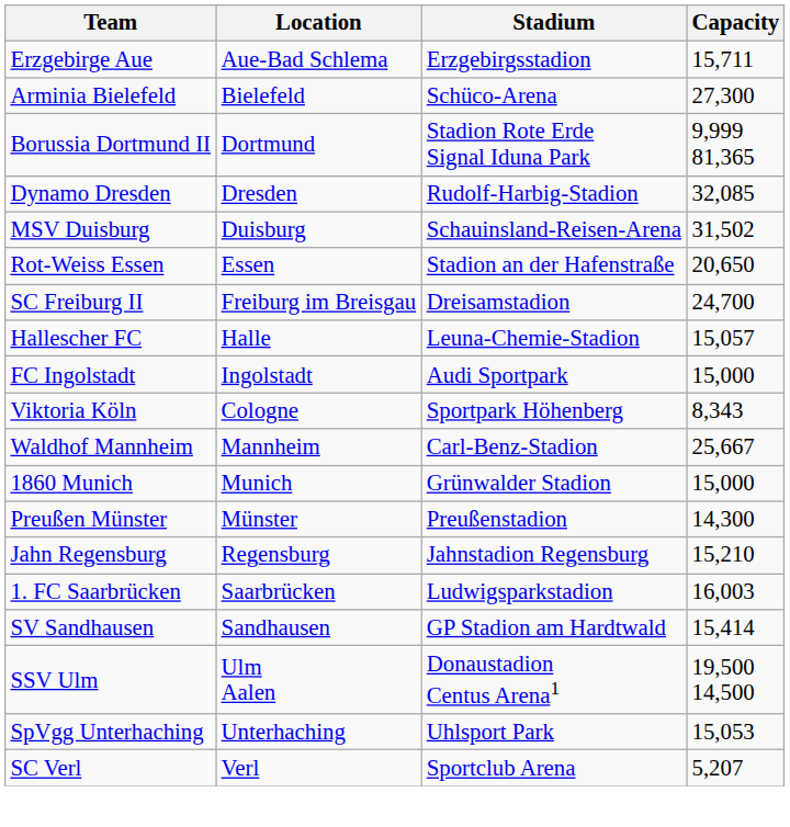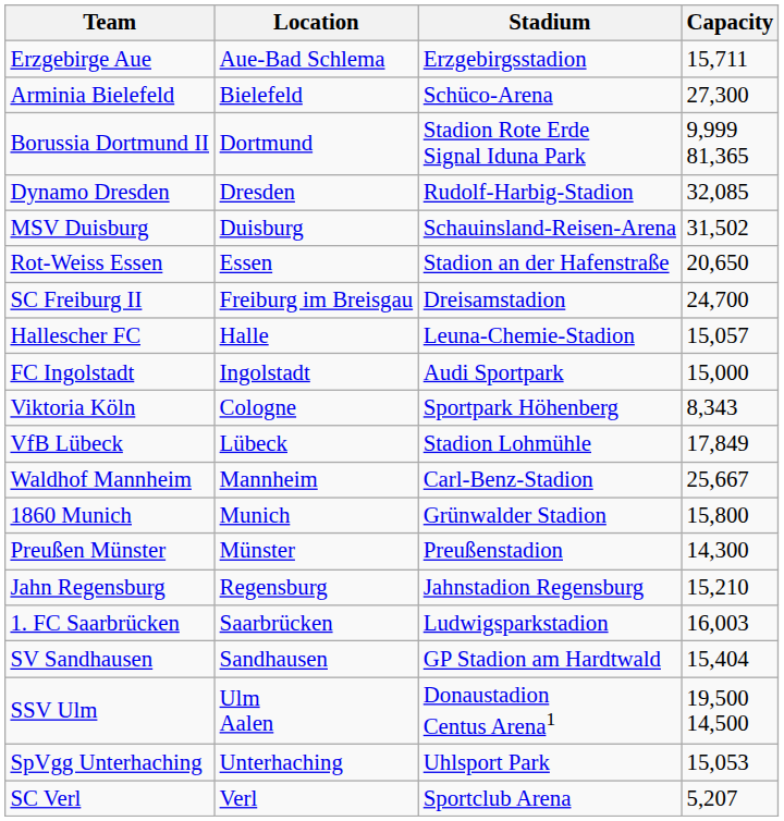 <table class="wikitable sortable" style="text-align:left;">
 <tr>
 <th>Team</th>
 <th>Location</th>
 <th>Stadium</th>
 <th>Capacity</th>
 </tr>
 <tr>
 <td data-sort-value="Aue"><a href='#'>Erzgebirge Aue</a></td>
 <td><a href='#'>Aue-Bad Schlema</a></td>
 <td><a href='#'>Erzgebirgsstadion</a></td>
 <td>15,711</td>
 </tr>
 <tr>
 <td data-sort-value="Bielefeld"><a href='#'>Arminia Bielefeld</a></td>
 <td><a href='#'>Bielefeld</a></td>
 <td><a href='#'>Schüco-Arena</a></td>
 <td>27,300</td>
 </tr>
 <tr>
 <td data-sort-value="Dortmund"><a href='#'>Borussia Dortmund II</a></td>
 <td><a href='#'>Dortmund</a></td>
 <td><a href='#'>Stadion Rote Erde</a><br><a href='#'>Signal Iduna Park</a></td>
 <td>9,999<br>81,365</td>
 </tr>
 <tr>
 <td data-sort-value="Dresden"><a href='#'>Dynamo Dresden</a></td>
 <td><a href='#'>Dresden</a></td>
 <td><a href='#'>Rudolf-Harbig-Stadion</a></td>
 <td>32,085</td>
 </tr>
 <tr>
 <td data-sort-value="Duisburg"><a href='#'>MSV Duisburg</a></td>
 <td><a href='#'>Duisburg</a></td>
 <td><a href='#'>Schauinsland-Reisen-Arena</a></td>
 <td>31,502</td>
 </tr>
 <tr>
 <td data-sort-value="Essen"><a href='#'>Rot-Weiss Essen</a></td>
 <td><a href='#'>Essen</a></td>
 <td><a href='#'>Stadion an der Hafenstraße</a></td>
 <td>20,650</td>
 </tr>
 <tr>
 <td data-sort-value="Freiburg"><a href='#'>SC Freiburg II</a></td>
 <td><a href='#'>Freiburg im Breisgau</a></td>
 <td><a href='#'>Dreisamstadion</a></td>
 <td>24,700</td>
 </tr>
 <tr>
 <td data-sort-value="Halle"><a href='#'>Hallescher FC</a></td>
 <td><a href='#'>Halle</a></td>
 <td><a href='#'>Leuna-Chemie-Stadion</a></td>
 <td>15,057</td>
 </tr>
 <tr>
 <td data-sort-value="Ingolstadt"><a href='#'>FC Ingolstadt</a></td>
 <td><a href='#'>Ingolstadt</a></td>
 <td><a href='#'>Audi Sportpark</a></td>
 <td>15,000</td>
 </tr>
 <tr>
 <td data-sort-value="Koln"><a href='#'>Viktoria Köln</a></td>
 <td><a href='#'>Cologne</a></td>
 <td><a href='#'>Sportpark Höhenberg</a></td>
 <td>8,343</td>
 </tr>
 <tr>
+<td data-sort-value="Freiburg"><a href='#'>VfB Lübeck</a></td>
+<td><a href='#'>Lübeck</a></td>
+<td><a href='#'>Stadion Lohmühle</a></td>
+<td>17,849</td>
+</tr>
+<tr>
 <td data-sort-value="Mannheim"><a href='#'>Waldhof Mannheim</a></td>
 <td><a href='#'>Mannheim</a></td>
 <td><a href='#'>Carl-Benz-Stadion</a></td>
 <td>25,667</td>
 </tr>
 <tr>
 <td data-sort-value="Munich, 1860"><a href='#'>1860 Munich</a></td>
 <td><a href='#'>Munich</a></td>
 <td><a href='#'>Grünwalder Stadion</a></td>
-<td>15,000</td>
+<td>15,800</td>
 </tr>
 <tr>
 <td data-sort-value="Munster"><a href='#'>Preußen Münster</a></td>
 <td><a href='#'>Münster</a></td>
 <td><a href='#'>Preußenstadion</a></td>
 <td>14,300</td>
 </tr>
 <tr>
 <td data-sort-value="Regensburg"><a href='#'>Jahn Regensburg</a></td>
 <td><a href='#'>Regensburg</a></td>
 <td><a href='#'>Jahnstadion Regensburg</a></td>
 <td>15,210</td>
 </tr>
 <tr>
 <td data-sort-value="Saarbrucken"><a href='#'>1. FC Saarbrücken</a></td>
 <td><a href='#'>Saarbrücken</a></td>
 <td><a href='#'>Ludwigsparkstadion</a></td>
 <td>16,003</td>
 </tr>
 <tr>
 <td data-sort-value="Sandhausen"><a href='#'>SV Sandhausen</a></td>
 <td><a href='#'>Sandhausen</a></td>
 <td><a href='#'>GP Stadion am Hardtwald</a></td>
-<td>15,414</td>
+<td>15,404</td>
 </tr>
 <tr>
 <td data-sort-value="Ulm"><a href='#'>SSV Ulm</a></td>
 <td><a href='#'>Ulm</a><br><a href='#'>Aalen</a></td>
 <td><a href='#'>Donaustadion</a><br><a href='#'>Centus Arena</a><sup>1</sup></td>
 <td>19,500<br>14,500</td>
 </tr>
 <tr>
 <td data-sort-value="Unterhaching"><a href='#'>SpVgg Unterhaching</a></td>
 <td><a href='#'>Unterhaching</a></td>
 <td><a href='#'>Uhlsport Park</a></td>
 <td>15,053</td>
 </tr>
 <tr>
 <td data-sort-value="Verl"><a href='#'>SC Verl</a></td>
 <td><a href='#'>Verl</a></td>
 <td><a href='#'>Sportclub Arena</a></td>
 <td>5,207</td>
 </tr>
 </table>
